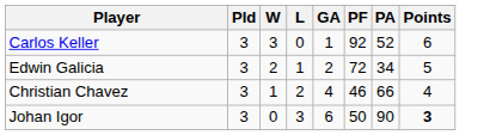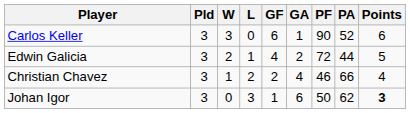 <table class=wikitable style="text-align:center">
 <tr>
 <th width=220>Player</th>
 <th width=20>Pld</th>
 <th width=20>W</th>
 <th width=20>L</th>
+<th width=20>GF</th>
 <th width=20>GA</th>
 <th width=20>PF</th>
 <th width=20>PA</th>
 <th width=50>Points</th>
 </tr>
 <tr>
 <td align=left> <a href='#'>Carlos Keller</a></td>
 <td>3</td>
 <td>3</td>
 <td>0</td>
+<td>6</td>
 <td>1</td>
-<td>92</td>
+<td>90</td>
 <td>52</td>
 <td>6</td>
 </tr>
 <tr>
 <td align=left> Edwin Galicia</td>
 <td>3</td>
 <td>2</td>
 <td>1</td>
+<td>4</td>
 <td>2</td>
 <td>72</td>
-<td>34</td>
+<td>44</td>
 <td>5</td>
 </tr>
 <tr>
 <td align=left> Christian Chavez</td>
 <td>3</td>
 <td>1</td>
+<td>2</td>
 <td>2</td>
 <td>4</td>
 <td>46</td>
 <td>66</td>
 <td>4</td>
 </tr>
 <tr>
 <td align=left> Johan Igor</td>
 <td>3</td>
 <td>0</td>
 <td>3</td>
+<td>1</td>
 <td>6</td>
 <td>50</td>
-<td>90</td>
+<td>62</td>
 <td><strong>3</strong></td>
 </tr>
 </table>
